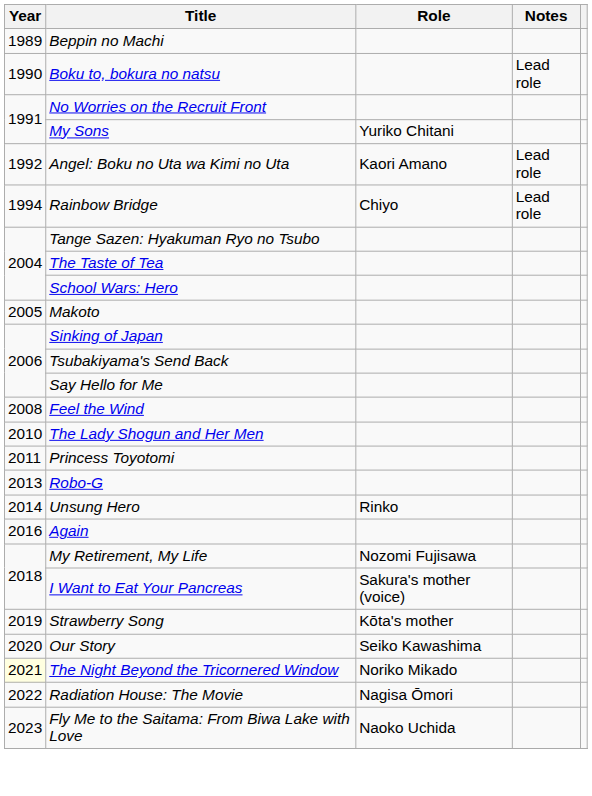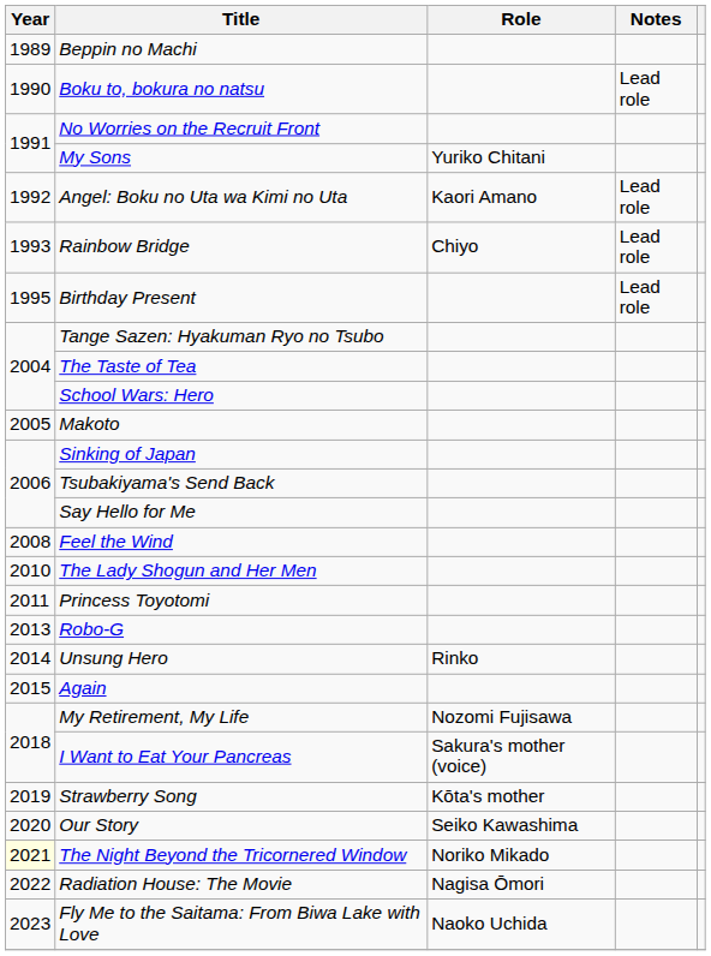 <table class="wikitable sortable">
 <tr>
 <th>Year</th>
 <th>Title</th>
 <th>Role</th>
 <th class="unsortable">Notes</th>
 <th class="unsortable"></th>
 </tr>
 <tr>
 <td>1989</td>
 <td><em>Beppin no Machi</em></td>
 <td></td>
 <td></td>
 <td></td>
 </tr>
 <tr>
 <td>1990</td>
 <td><em><a href='#'>Boku to, bokura no natsu</a></em></td>
 <td></td>
 <td>Lead role</td>
 <td></td>
 </tr>
 <tr>
 <td rowspan=2>1991</td>
 <td><em><a href='#'>No Worries on the Recruit Front</a></em></td>
 <td></td>
 <td></td>
 <td></td>
 </tr>
 <tr>
 <td><em><a href='#'>My Sons</a></em></td>
 <td>Yuriko Chitani</td>
 <td></td>
 <td></td>
 </tr>
 <tr>
 <td>1992</td>
 <td><em>Angel: Boku no Uta wa Kimi no Uta</em></td>
 <td>Kaori Amano</td>
 <td>Lead role</td>
 <td></td>
 </tr>
 <tr>
-<td>1994</td>
+<td>1993</td>
 <td><em>Rainbow Bridge</em></td>
 <td>Chiyo</td>
+<td>Lead role</td>
+<td></td>
+</tr>
+<tr>
+<td>1995</td>
+<td><em>Birthday Present</em></td>
+<td></td>
 <td>Lead role</td>
 <td></td>
 </tr>
 <tr>
 <td rowspan=3>2004</td>
 <td><em>Tange Sazen: Hyakuman Ryo no Tsubo</em></td>
 <td></td>
 <td></td>
 <td></td>
 </tr>
 <tr>
 <td><em><a href='#'>The Taste of Tea</a></em></td>
 <td></td>
 <td></td>
 <td></td>
 </tr>
 <tr>
 <td><em><a href='#'>School Wars: Hero</a></em></td>
 <td></td>
 <td></td>
 <td></td>
 </tr>
 <tr>
 <td>2005</td>
 <td><em>Makoto</em></td>
 <td></td>
 <td></td>
 <td></td>
 </tr>
 <tr>
 <td rowspan=3>2006</td>
 <td><em><a href='#'>Sinking of Japan</a></em></td>
 <td></td>
 <td></td>
 <td></td>
 </tr>
 <tr>
 <td><em>Tsubakiyama's Send Back</em></td>
 <td></td>
 <td></td>
 <td></td>
 </tr>
 <tr>
 <td><em>Say Hello for Me </em></td>
 <td></td>
 <td></td>
 <td></td>
 </tr>
 <tr>
 <td>2008</td>
 <td><em><a href='#'>Feel the Wind</a></em></td>
 <td></td>
 <td></td>
 <td></td>
 </tr>
 <tr>
 <td>2010</td>
 <td><em><a href='#'>The Lady Shogun and Her Men</a></em></td>
 <td></td>
 <td></td>
 <td></td>
 </tr>
 <tr>
 <td>2011</td>
 <td><em>Princess Toyotomi</em></td>
 <td></td>
 <td></td>
 <td></td>
 </tr>
 <tr>
 <td>2013</td>
 <td><em><a href='#'>Robo-G</a></em></td>
 <td></td>
 <td></td>
 <td></td>
 </tr>
 <tr>
 <td>2014</td>
 <td><em>Unsung Hero</em></td>
 <td>Rinko</td>
 <td></td>
 <td></td>
 </tr>
 <tr>
-<td>2016</td>
+<td>2015</td>
 <td><em><a href='#'>Again</a></em></td>
 <td></td>
 <td></td>
 <td></td>
 </tr>
 <tr>
 <td rowspan=2>2018</td>
 <td><em>My Retirement, My Life</em></td>
 <td>Nozomi Fujisawa</td>
 <td></td>
 <td></td>
 </tr>
 <tr>
 <td><em><a href='#'>I Want to Eat Your Pancreas</a></em></td>
 <td>Sakura's mother (voice)</td>
 <td></td>
 <td></td>
 </tr>
 <tr>
 <td>2019</td>
 <td><em>Strawberry Song</em></td>
 <td>Kōta's mother</td>
 <td></td>
 <td></td>
 </tr>
 <tr>
 <td>2020</td>
 <td><em>Our Story</em></td>
 <td>Seiko Kawashima</td>
 <td></td>
 <td></td>
 </tr>
 <tr>
 <td style="background: lightyellow;">2021</td>
 <td><em><a href='#'>The Night Beyond the Tricornered Window</a></em></td>
 <td>Noriko Mikado</td>
 <td></td>
 <td></td>
 </tr>
 <tr>
 <td>2022</td>
 <td><em>Radiation House: The Movie</em></td>
 <td>Nagisa Ōmori</td>
 <td></td>
 <td></td>
 </tr>
 <tr>
 <td>2023</td>
 <td><em>Fly Me to the Saitama: From Biwa Lake with Love</em></td>
 <td>Naoko Uchida</td>
 <td></td>
 <td></td>
 </tr>
 <tr>
 </tr>
 </table>
